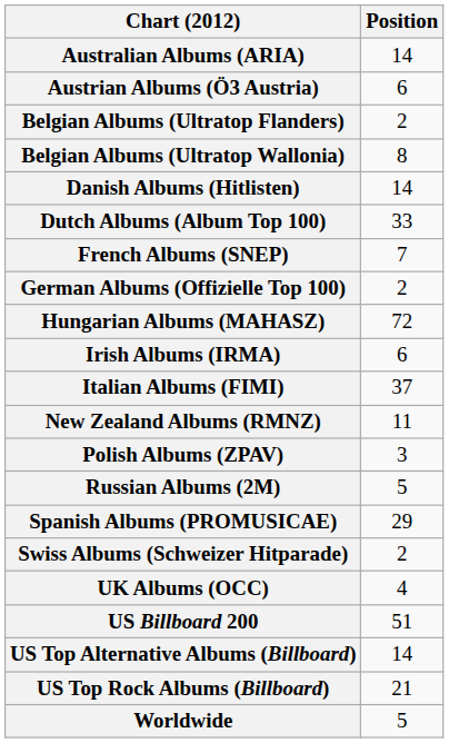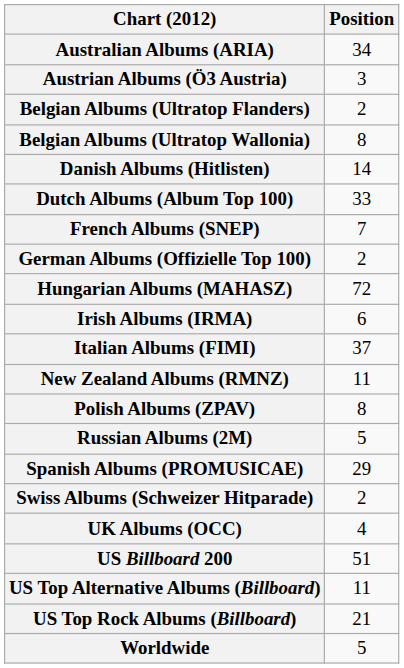 <table class="wikitable plainrowheaders sortable" style="text-align:center">
 <tr>
 <th scope="col">Chart (2012)</th>
 <th scope="col">Position</th>
 </tr>
 <tr>
 <th scope="row">Australian Albums (ARIA)</th>
-<td>14</td>
+<td>34</td>
 </tr>
 <tr>
 <th scope="row">Austrian Albums (Ö3 Austria)</th>
-<td>6</td>
+<td>3</td>
 </tr>
 <tr>
 <th scope="row">Belgian Albums (Ultratop Flanders)</th>
 <td>2</td>
 </tr>
 <tr>
 <th scope="row">Belgian Albums (Ultratop Wallonia)</th>
 <td>8</td>
 </tr>
 <tr>
 <th scope="row">Danish Albums (Hitlisten)</th>
 <td>14</td>
 </tr>
 <tr>
 <th scope="row">Dutch Albums (Album Top 100)</th>
 <td>33</td>
 </tr>
 <tr>
 <th scope="row">French Albums (SNEP)</th>
 <td>7</td>
 </tr>
 <tr>
 <th scope="row">German Albums (Offizielle Top 100)</th>
 <td>2</td>
 </tr>
 <tr>
 <th scope="row">Hungarian Albums (MAHASZ)</th>
 <td>72</td>
 </tr>
 <tr>
 <th scope="row">Irish Albums (IRMA)</th>
 <td>6</td>
 </tr>
 <tr>
 <th scope="row">Italian Albums (FIMI)</th>
 <td>37</td>
 </tr>
 <tr>
 <th scope="row">New Zealand Albums (RMNZ)</th>
 <td>11</td>
 </tr>
 <tr>
 <th scope="row">Polish Albums (ZPAV)</th>
-<td>3</td>
+<td>8</td>
 </tr>
 <tr>
 <th scope="row">Russian Albums (2M)</th>
 <td>5</td>
 </tr>
 <tr>
 <th scope="row">Spanish Albums (PROMUSICAE)</th>
 <td>29</td>
 </tr>
 <tr>
 <th scope="row">Swiss Albums (Schweizer Hitparade)</th>
 <td>2</td>
 </tr>
 <tr>
 <th scope="row">UK Albums (OCC)</th>
 <td>4</td>
 </tr>
 <tr>
 <th scope="row">US <em>Billboard</em> 200</th>
 <td>51</td>
 </tr>
 <tr>
 <th scope="row">US Top Alternative Albums (<em>Billboard</em>)</th>
-<td>14</td>
+<td>11</td>
 </tr>
 <tr>
 <th scope="row">US Top Rock Albums (<em>Billboard</em>)</th>
 <td>21</td>
 </tr>
 <tr>
 <th scope="row">Worldwide</th>
 <td>5</td>
 </tr>
 </table>
